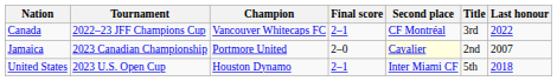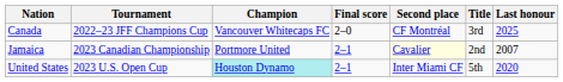 <table class="wikitable" style="font-size:14px">
 <tr>
 <th>Nation</th>
 <th>Tournament</th>
 <th>Champion</th>
 <th>Final score</th>
 <th>Second place</th>
 <th data-sort-type="number">Title</th>
 <th>Last honour</th>
 </tr>
 <tr>
 <td> <a href='#'>Canada</a></td>
 <td><a href='#'>2022–23 JFF Champions Cup</a></td>
 <td><a href='#'>Vancouver Whitecaps FC</a></td>
-<td><a href='#'>2–1</a></td>
+<td>2–0</td>
 <td><a href='#'>CF Montréal</a></td>
 <td>3rd</td>
-<td><a href='#'>2022</a></td>
+<td><a href='#'>2025</a></td>
 </tr>
 <tr>
 <td> <a href='#'>Jamaica</a></td>
 <td><a href='#'>2023 Canadian Championship</a></td>
 <td><a href='#'>Portmore United</a></td>
-<td>2–0</td>
+<td><a href='#'>2–1</a></td>
 <td style="background: lightyellow;"><a href='#'>Cavalier</a></td>
 <td>2nd</td>
 <td>2007</td>
 </tr>
 <tr>
 <td> <a href='#'>United States</a></td>
 <td><a href='#'>2023 U.S. Open Cup</a></td>
-<td><a href='#'>Houston Dynamo</a></td>
+<td style="background: paleturquoise;"><a href='#'>Houston Dynamo</a></td>
 <td><a href='#'>2–1</a></td>
 <td><a href='#'>Inter Miami CF</a></td>
 <td>5th</td>
-<td><a href='#'>2018</a></td>
+<td><a href='#'>2020</a></td>
 </tr>
 </table>
